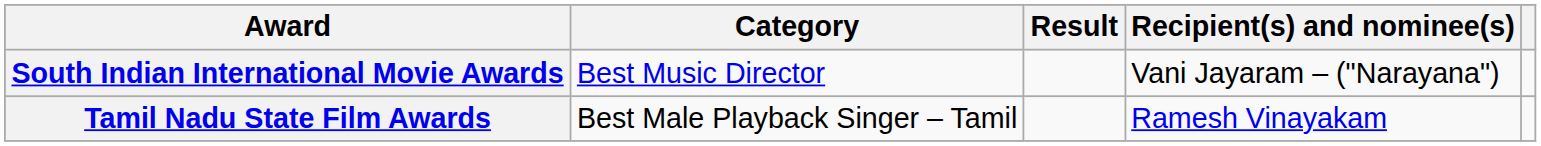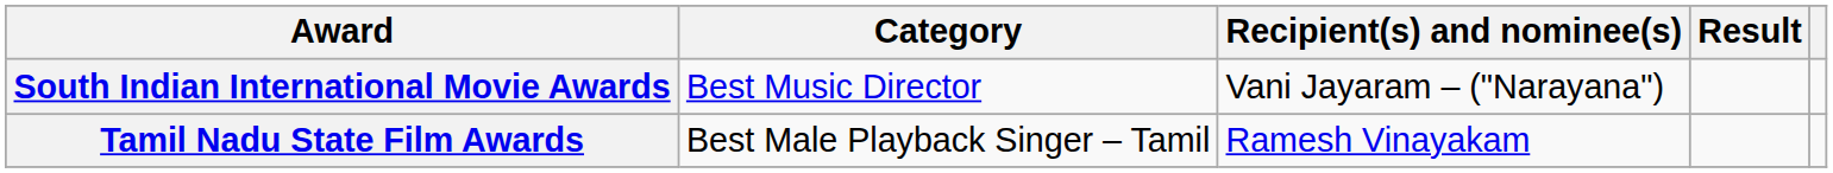 <table class="wikitable plainrowheaders sortable">
 <tr>
 <th scope="col">Award</th>
 <th scope="col">Category</th>
+<th scope="col">Recipient(s) and nominee(s)</th>
 <th scope="col">Result</th>
-<th scope="col">Recipient(s) and nominee(s)</th>
 <th scope="col" class="unsortable"></th>
 </tr>
 <tr>
 <th scope="row"><a href='#'>South Indian International Movie Awards</a></th>
 <td><a href='#'>Best Music Director</a></td>
+<td>Vani Jayaram – ("Narayana")</td>
 <td></td>
-<td>Vani Jayaram – ("Narayana")</td>
 <td style="text-align:center;"><br></td>
 </tr>
 <tr>
 <th scope="row"><a href='#'>Tamil Nadu State Film Awards</a></th>
 <td>Best Male Playback Singer – Tamil</td>
+<td><a href='#'>Ramesh Vinayakam</a></td>
 <td></td>
-<td><a href='#'>Ramesh Vinayakam</a></td>
 <td style="text-align:center;"><br></td>
 </tr>
 </table>
